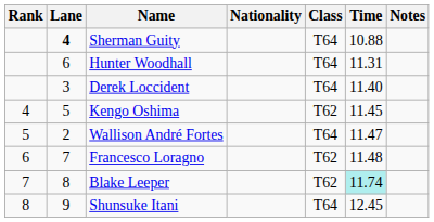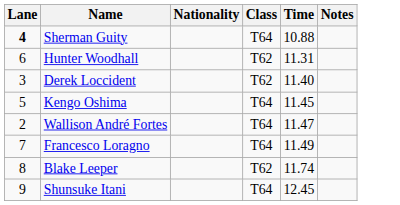 <table class="wikitable sortable" style="text-align:center">
 <tr>
-<th>Rank</th>
 <th>Lane</th>
 <th>Name</th>
 <th>Nationality</th>
 <th>Class</th>
 <th>Time</th>
 <th>Notes</th>
 </tr>
 <tr>
-<td></td>
 <td><strong>4</strong></td>
 <td align="left"><a href='#'>Sherman Guity</a></td>
 <td align="left"></td>
 <td>T64</td>
 <td>10.88</td>
 <td></td>
 </tr>
 <tr>
-<td></td>
 <td>6</td>
 <td align="left"><a href='#'>Hunter Woodhall</a></td>
 <td align="left"></td>
-<td>T64</td>
+<td>T62</td>
 <td>11.31</td>
 <td></td>
 </tr>
 <tr>
-<td></td>
 <td>3</td>
 <td align="left"><a href='#'>Derek Loccident</a></td>
 <td align="left"></td>
-<td>T64</td>
+<td>T62</td>
 <td>11.40</td>
 <td></td>
 </tr>
 <tr>
-<td>4</td>
 <td>5</td>
 <td align="left"><a href='#'>Kengo Oshima</a></td>
 <td align="left"></td>
-<td>T62</td>
+<td>T64</td>
 <td>11.45</td>
 <td></td>
 </tr>
 <tr>
-<td>5</td>
 <td>2</td>
 <td align="left"><a href='#'>Wallison André Fortes</a></td>
 <td align="left"></td>
 <td>T64</td>
 <td>11.47</td>
 <td></td>
 </tr>
 <tr>
-<td>6</td>
 <td>7</td>
 <td align="left"><a href='#'>Francesco Loragno</a></td>
 <td align="left"></td>
-<td>T62</td>
-<td>11.48</td>
+<td>T64</td>
+<td>11.49</td>
 <td></td>
 </tr>
 <tr>
-<td>7</td>
 <td>8</td>
 <td align="left"><a href='#'>Blake Leeper</a></td>
 <td align="left"></td>
 <td>T62</td>
-<td style="background: paleturquoise;">11.74</td>
+<td>11.74</td>
 <td></td>
 </tr>
 <tr>
-<td>8</td>
 <td>9</td>
 <td align="left"><a href='#'>Shunsuke Itani</a></td>
 <td align="left"></td>
 <td>T64</td>
 <td>12.45</td>
 <td></td>
 </tr>
 </table>
